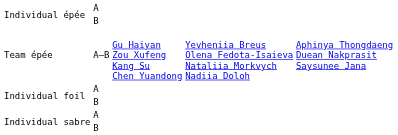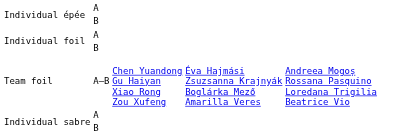 <table>
 <tr>
 <td rowspan=2>Individual épée</td>
 <td>A<br></td>
 <td></td>
 <td></td>
 <td></td>
 </tr>
 <tr>
 <td>B<br></td>
 <td></td>
 <td></td>
 <td></td>
 </tr>
 <tr>
-<td>Team épée</td>
-<td>A–B <br></td>
-<td><br><a href='#'>Gu Haiyan</a><br><a href='#'>Zou Xufeng</a><br><a href='#'>Kang Su</a><br><a href='#'>Chen Yuandong</a></td>
-<td><br><a href='#'>Yevheniia Breus</a><br><a href='#'>Olena Fedota-Isaieva</a><br><a href='#'>Nataliia Morkvych</a><br><a href='#'>Nadiia Doloh</a></td>
-<td><br><a href='#'>Aphinya Thongdaeng</a><br><a href='#'>Duean Nakprasit</a><br><a href='#'>Saysunee Jana</a><br> </td>
-</tr>
-<tr>
 <td rowspan=2>Individual foil</td>
 <td>A<br></td>
 <td></td>
 <td></td>
 <td></td>
 </tr>
 <tr>
 <td>B<br></td>
 <td></td>
 <td></td>
 <td></td>
+</tr>
+<tr>
+<td>Team foil</td>
+<td>A–B <br></td>
+<td><br><a href='#'>Chen Yuandong</a><br><a href='#'>Gu Haiyan</a><br><a href='#'>Xiao Rong</a><br><a href='#'>Zou Xufeng</a></td>
+<td><br><a href='#'>Éva Hajmási</a><br><a href='#'>Zsuzsanna Krajnyák</a><br><a href='#'>Boglárka Mező</a><br><a href='#'>Amarilla Veres</a></td>
+<td><br><a href='#'>Andreea Mogoș</a><br><a href='#'>Rossana Pasquino</a><br><a href='#'>Loredana Trigilia</a><br><a href='#'>Beatrice Vio</a></td>
 </tr>
 <tr>
 <td rowspan=2 nowrap>Individual sabre</td>
 <td>A<br></td>
 <td></td>
 <td></td>
 <td></td>
 </tr>
 <tr>
 <td>B<br></td>
 <td></td>
 <td></td>
 <td></td>
 </tr>
 </table>
